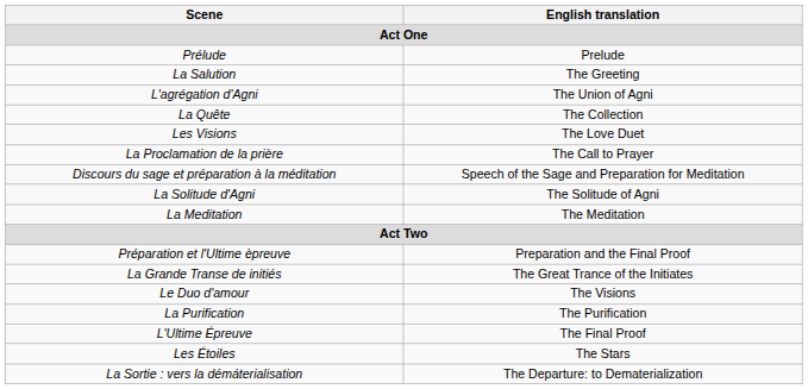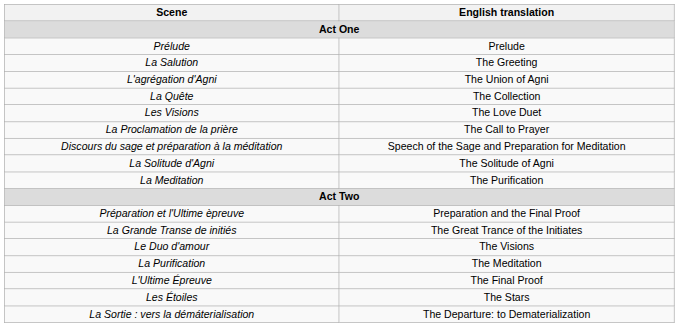 <table class="wikitable" style="margin-right: 0;">
 <tr>
 <th width="500">Scene</th>
 <th width="500">English translation</th>
 </tr>
 <tr>
 <th colspan="4" style="background:#DCDCDC;">Act One</th>
 </tr>
 <tr>
 <td align="center"><em>Prélude</em></td>
 <td align="center">Prelude</td>
 </tr>
 <tr>
 <td align="center"><em>La Salution</em></td>
 <td align="center">The Greeting</td>
 </tr>
 <tr>
 <td align="center"><em>L'agrégation d'Agni</em></td>
 <td align="center">The Union of Agni</td>
 </tr>
 <tr>
 <td align="center"><em>La Quête</em></td>
 <td align="center">The Collection</td>
 </tr>
 <tr>
 <td align="center"><em>Les Visions</em></td>
 <td align="center">The Love Duet</td>
 </tr>
 <tr>
 <td align="center"><em>La Proclamation de la prière</em></td>
 <td align="center">The Call to Prayer</td>
 </tr>
 <tr>
 <td align="center"><em>Discours du sage et préparation à la méditation</em></td>
 <td align="center">Speech of the Sage and Preparation for Meditation</td>
 </tr>
 <tr>
 <td align="center"><em>La Solitude d'Agni</em></td>
 <td align="center">The Solitude of Agni</td>
 </tr>
 <tr>
 <td align="center"><em>La Meditation</em></td>
-<td align="center">The Meditation</td>
+<td align="center">The Purification</td>
 </tr>
 <tr>
 <th colspan="3" style="background:#DCDCDC;">Act Two</th>
 </tr>
 <tr>
 <td align="center"><em>Préparation et l'Ultime èpreuve</em></td>
 <td align="center">Preparation and the Final Proof</td>
 </tr>
 <tr>
 <td align="center"><em>La Grande Transe de initiés</em></td>
 <td align="center">The Great Trance of the Initiates</td>
 </tr>
 <tr>
 <td align="center"><em>Le Duo d'amour</em></td>
 <td align="center">The Visions</td>
 </tr>
 <tr>
 <td align="center"><em>La Purification</em></td>
-<td align="center">The Purification</td>
+<td align="center">The Meditation</td>
 </tr>
 <tr>
 <td align="center"><em>L'Ultime Épreuve</em></td>
 <td align="center">The Final Proof</td>
 </tr>
 <tr>
 <td align="center"><em>Les Étoiles</em></td>
 <td align="center">The Stars</td>
 </tr>
 <tr>
 <td align="center"><em>La Sortie : vers la démáterialisation</em></td>
 <td align="center">The Departure: to Dematerialization</td>
 </tr>
 </table>
